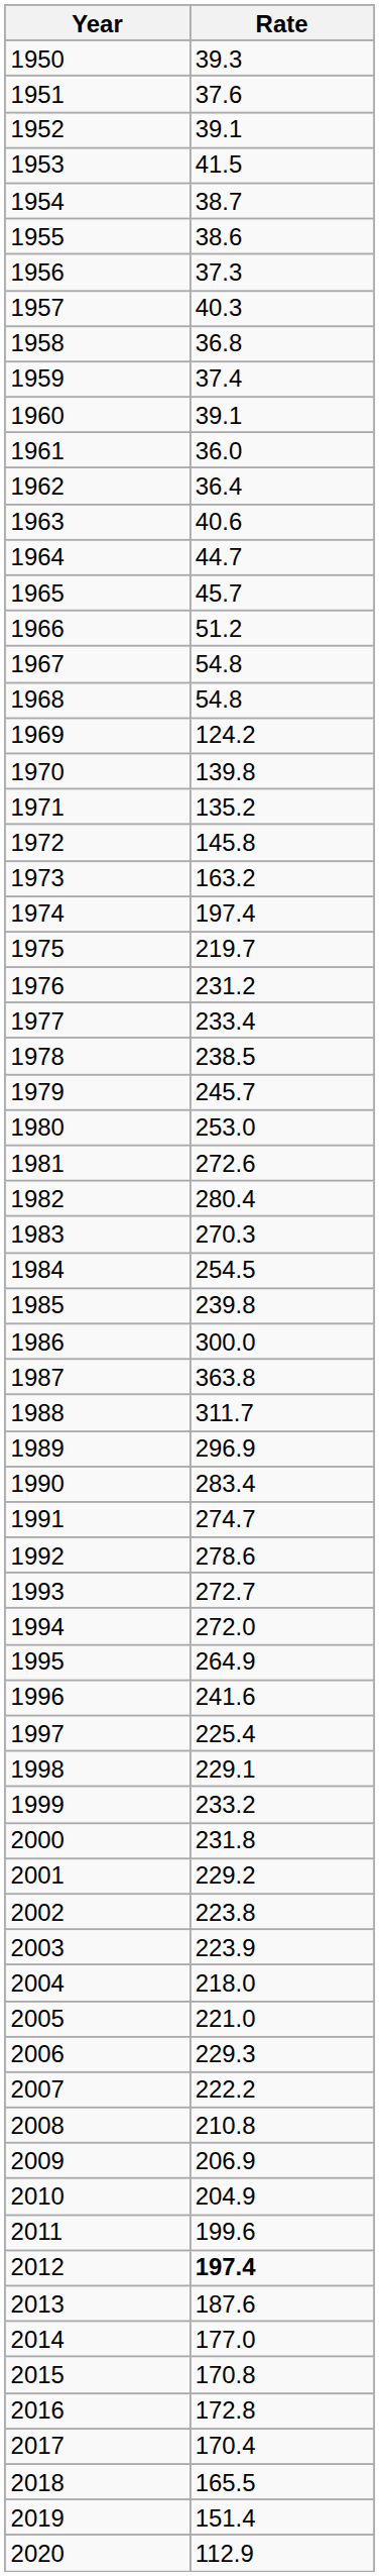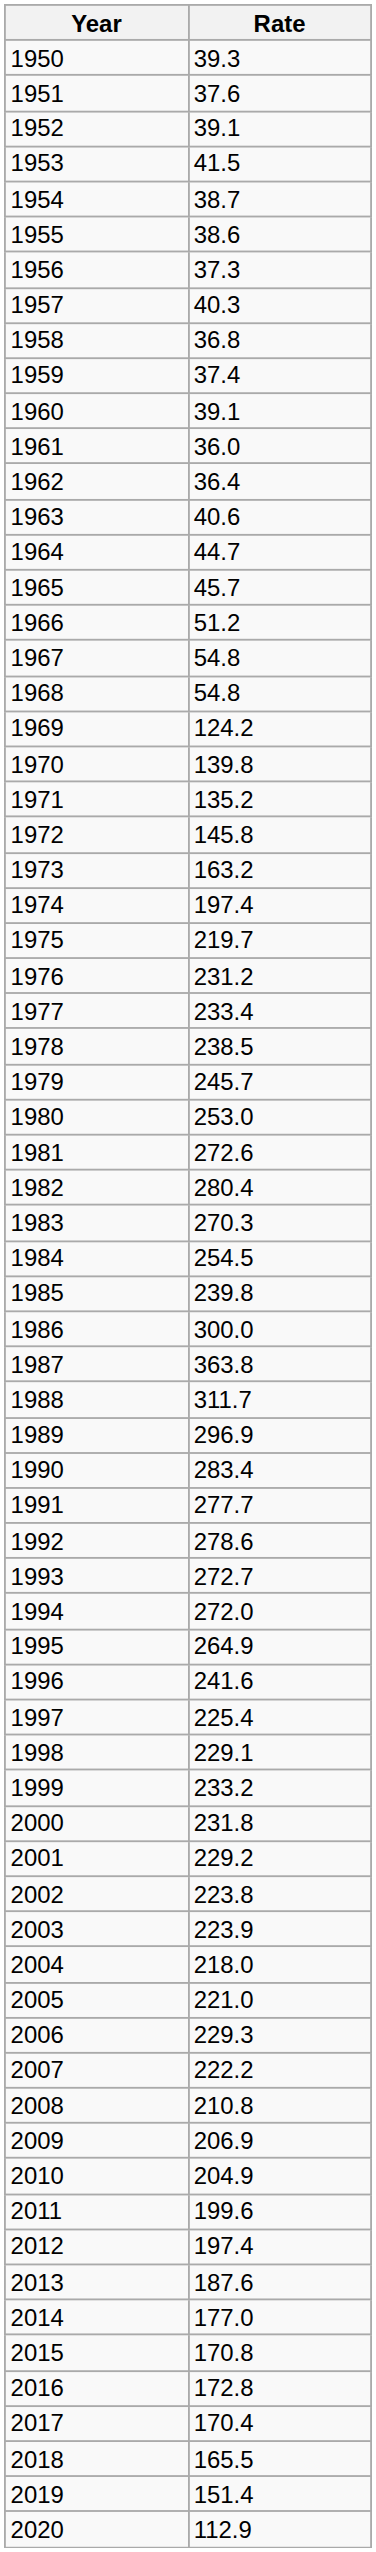 <table class="wikitable sortable floatright mw-collapsible" style="width:200px;font-size:small;line-height:1;">
 <tr>
 <th style="width:50%;">Year</th>
 <th>Rate</th>
 </tr>
 <tr>
 <td>1950</td>
 <td>39.3</td>
 </tr>
 <tr>
 <td>1951</td>
 <td>37.6</td>
 </tr>
 <tr>
 <td>1952</td>
 <td>39.1</td>
 </tr>
 <tr>
 <td>1953</td>
 <td>41.5</td>
 </tr>
 <tr>
 <td>1954</td>
 <td>38.7</td>
 </tr>
 <tr>
 <td>1955</td>
 <td>38.6</td>
 </tr>
 <tr>
 <td>1956</td>
 <td>37.3</td>
 </tr>
 <tr>
 <td>1957</td>
 <td>40.3</td>
 </tr>
 <tr>
 <td>1958</td>
 <td>36.8</td>
 </tr>
 <tr>
 <td>1959</td>
 <td>37.4</td>
 </tr>
 <tr>
 <td>1960</td>
 <td>39.1</td>
 </tr>
 <tr>
 <td>1961</td>
 <td>36.0</td>
 </tr>
 <tr>
 <td>1962</td>
 <td>36.4</td>
 </tr>
 <tr>
 <td>1963</td>
 <td>40.6</td>
 </tr>
 <tr>
 <td>1964</td>
 <td>44.7</td>
 </tr>
 <tr>
 <td>1965</td>
 <td>45.7</td>
 </tr>
 <tr>
 <td>1966</td>
 <td>51.2</td>
 </tr>
 <tr>
 <td>1967</td>
 <td>54.8</td>
 </tr>
 <tr>
 <td>1968</td>
 <td>54.8</td>
 </tr>
 <tr>
 <td>1969</td>
 <td>124.2</td>
 </tr>
 <tr>
 <td>1970</td>
 <td>139.8</td>
 </tr>
 <tr>
 <td>1971</td>
 <td>135.2</td>
 </tr>
 <tr>
 <td>1972</td>
 <td>145.8</td>
 </tr>
 <tr>
 <td>1973</td>
 <td>163.2</td>
 </tr>
 <tr>
 <td>1974</td>
 <td>197.4</td>
 </tr>
 <tr>
 <td>1975</td>
 <td>219.7</td>
 </tr>
 <tr>
 <td>1976</td>
 <td>231.2</td>
 </tr>
 <tr>
 <td>1977</td>
 <td>233.4</td>
 </tr>
 <tr>
 <td>1978</td>
 <td>238.5</td>
 </tr>
 <tr>
 <td>1979</td>
 <td>245.7</td>
 </tr>
 <tr>
 <td>1980</td>
 <td>253.0</td>
 </tr>
 <tr>
 <td>1981</td>
 <td>272.6</td>
 </tr>
 <tr>
 <td>1982</td>
 <td>280.4</td>
 </tr>
 <tr>
 <td>1983</td>
 <td>270.3</td>
 </tr>
 <tr>
 <td>1984</td>
 <td>254.5</td>
 </tr>
 <tr>
 <td>1985</td>
 <td>239.8</td>
 </tr>
 <tr>
 <td>1986</td>
 <td>300.0</td>
 </tr>
 <tr>
 <td>1987</td>
 <td>363.8</td>
 </tr>
 <tr>
 <td>1988</td>
 <td>311.7</td>
 </tr>
 <tr>
 <td>1989</td>
 <td>296.9</td>
 </tr>
 <tr>
 <td>1990</td>
 <td>283.4</td>
 </tr>
 <tr>
 <td>1991</td>
-<td>274.7</td>
+<td>277.7</td>
 </tr>
 <tr>
 <td>1992</td>
 <td>278.6</td>
 </tr>
 <tr>
 <td>1993</td>
 <td>272.7</td>
 </tr>
 <tr>
 <td>1994</td>
 <td>272.0</td>
 </tr>
 <tr>
 <td>1995</td>
 <td>264.9</td>
 </tr>
 <tr>
 <td>1996</td>
 <td>241.6</td>
 </tr>
 <tr>
 <td>1997</td>
 <td>225.4</td>
 </tr>
 <tr>
 <td>1998</td>
 <td>229.1</td>
 </tr>
 <tr>
 <td>1999</td>
 <td>233.2</td>
 </tr>
 <tr>
 <td>2000</td>
 <td>231.8</td>
 </tr>
 <tr>
 <td>2001</td>
 <td>229.2</td>
 </tr>
 <tr>
 <td>2002</td>
 <td>223.8</td>
 </tr>
 <tr>
 <td>2003</td>
 <td>223.9</td>
 </tr>
 <tr>
 <td>2004</td>
 <td>218.0</td>
 </tr>
 <tr>
 <td>2005</td>
 <td>221.0</td>
 </tr>
 <tr>
 <td>2006</td>
 <td>229.3</td>
 </tr>
 <tr>
 <td>2007</td>
 <td>222.2</td>
 </tr>
 <tr>
 <td>2008</td>
 <td>210.8</td>
 </tr>
 <tr>
 <td>2009</td>
 <td>206.9</td>
 </tr>
 <tr>
 <td>2010</td>
 <td>204.9</td>
 </tr>
 <tr>
 <td>2011</td>
 <td>199.6</td>
 </tr>
 <tr>
 <td>2012</td>
-<td><strong>197.4</strong></td>
+<td>197.4</td>
 </tr>
 <tr>
 <td>2013</td>
 <td>187.6</td>
 </tr>
 <tr>
 <td>2014</td>
 <td>177.0</td>
 </tr>
 <tr>
 <td>2015</td>
 <td>170.8</td>
 </tr>
 <tr>
 <td>2016</td>
 <td>172.8</td>
 </tr>
 <tr>
 <td>2017</td>
 <td>170.4</td>
 </tr>
 <tr>
 <td>2018</td>
 <td>165.5</td>
 </tr>
 <tr>
 <td>2019</td>
 <td>151.4</td>
 </tr>
 <tr>
 <td>2020</td>
 <td>112.9</td>
 </tr>
 <tr>
 </tr>
 </table>
